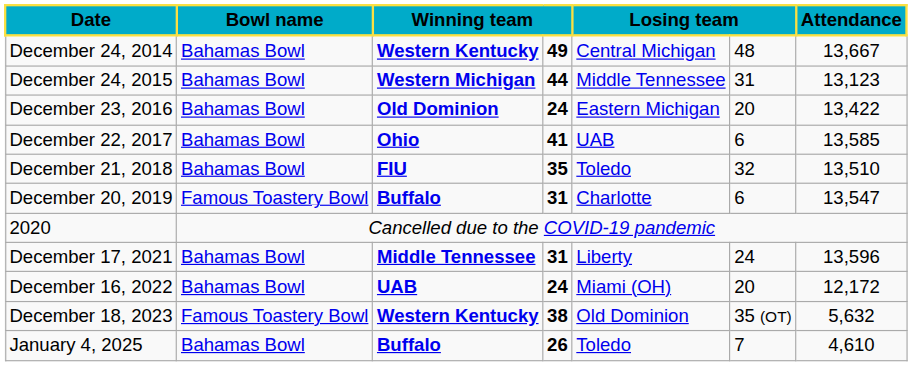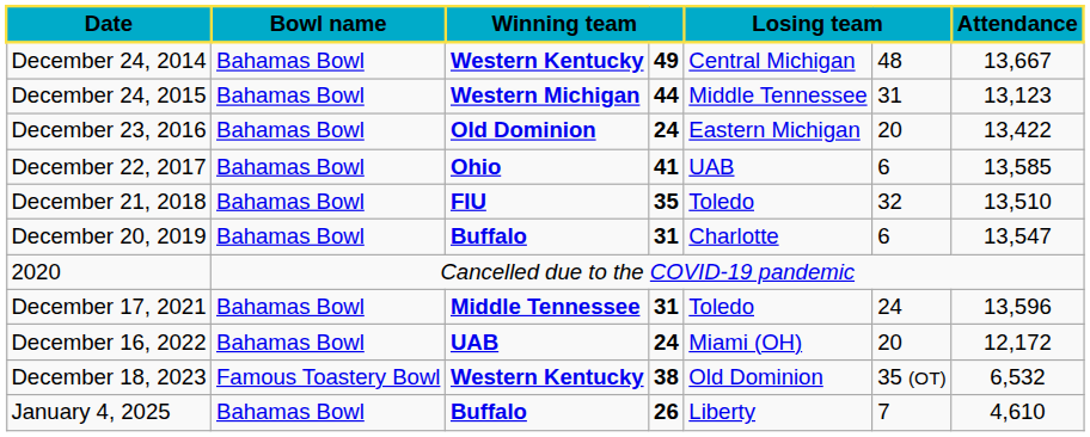 <table class="wikitable">
 <tr>
 <th style="background:#00ABC9; color:#000000; border: 2px solid #FAE042;">Date</th>
 <th style="background:#00ABC9; color:#000000; border: 2px solid #FAE042;">Bowl name</th>
 <th style="background:#00ABC9; color:#000000; border: 2px solid #FAE042;" colspan="2">Winning team</th>
 <th style="background:#00ABC9; color:#000000; border: 2px solid #FAE042;" colspan="2">Losing team</th>
 <th style="background:#00ABC9; color:#000000; border: 2px solid #FAE042;">Attendance</th>
 </tr>
 <tr>
 <td>December 24, 2014</td>
 <td><a href='#'>Bahamas Bowl</a></td>
 <td><strong><a href='#'>Western Kentucky</a></strong></td>
 <td><strong>49</strong></td>
 <td><a href='#'>Central Michigan</a></td>
 <td>48</td>
 <td align=center>13,667</td>
 </tr>
 <tr>
 <td>December 24, 2015</td>
 <td><a href='#'>Bahamas Bowl</a></td>
 <td><strong><a href='#'>Western Michigan</a></strong></td>
 <td><strong>44</strong></td>
 <td><a href='#'>Middle Tennessee</a></td>
 <td>31</td>
 <td align=center>13,123</td>
 </tr>
 <tr>
 <td>December 23, 2016</td>
 <td><a href='#'>Bahamas Bowl</a></td>
 <td><strong><a href='#'>Old Dominion</a></strong></td>
 <td><strong>24</strong></td>
 <td><a href='#'>Eastern Michigan</a></td>
 <td>20</td>
 <td align=center>13,422</td>
 </tr>
 <tr>
 <td>December 22, 2017</td>
 <td><a href='#'>Bahamas Bowl</a></td>
 <td><strong><a href='#'>Ohio</a></strong></td>
 <td><strong>41</strong></td>
 <td><a href='#'>UAB</a></td>
 <td>6</td>
 <td align=center>13,585</td>
 </tr>
 <tr>
 <td>December 21, 2018</td>
 <td><a href='#'>Bahamas Bowl</a></td>
 <td><strong><a href='#'>FIU</a></strong></td>
 <td><strong>35</strong></td>
 <td><a href='#'>Toledo</a></td>
 <td>32</td>
 <td align=center>13,510</td>
 </tr>
 <tr>
 <td>December 20, 2019</td>
-<td><a href='#'>Famous Toastery Bowl</a></td>
+<td><a href='#'>Bahamas Bowl</a></td>
 <td><strong><a href='#'>Buffalo</a></strong></td>
 <td><strong>31</strong></td>
 <td><a href='#'>Charlotte</a></td>
 <td>6</td>
 <td align=center>13,547</td>
 </tr>
 <tr>
 <td>2020</td>
 <td colspan=6 style="text-align:center"><em>Cancelled due to the <a href='#'>COVID-19 pandemic</a></em></td>
 </tr>
 <tr>
 <td>December 17, 2021</td>
 <td><a href='#'>Bahamas Bowl</a></td>
 <td><strong><a href='#'>Middle Tennessee</a></strong></td>
 <td><strong>31</strong></td>
-<td><a href='#'>Liberty</a></td>
+<td><a href='#'>Toledo</a></td>
 <td>24</td>
 <td align=center>13,596</td>
 </tr>
 <tr>
 <td>December 16, 2022</td>
 <td><a href='#'>Bahamas Bowl</a></td>
 <td><strong><a href='#'>UAB</a></strong></td>
 <td><strong>24</strong></td>
 <td><a href='#'>Miami (OH)</a></td>
 <td>20</td>
 <td align=center>12,172</td>
 </tr>
 <tr>
 <td>December 18, 2023</td>
 <td><a href='#'>Famous Toastery Bowl</a></td>
 <td><strong><a href='#'>Western Kentucky</a></strong></td>
 <td><strong>38</strong></td>
 <td><a href='#'>Old Dominion</a></td>
 <td>35 <small>(OT)</small></td>
-<td align=center>5,632</td>
+<td align=center>6,532</td>
 </tr>
 <tr>
 <td>January 4, 2025</td>
 <td><a href='#'>Bahamas Bowl</a></td>
 <td><strong><a href='#'>Buffalo</a></strong></td>
 <td><strong>26</strong></td>
-<td><a href='#'>Toledo</a></td>
+<td><a href='#'>Liberty</a></td>
 <td>7</td>
 <td align=center>4,610</td>
 </tr>
 </table>
